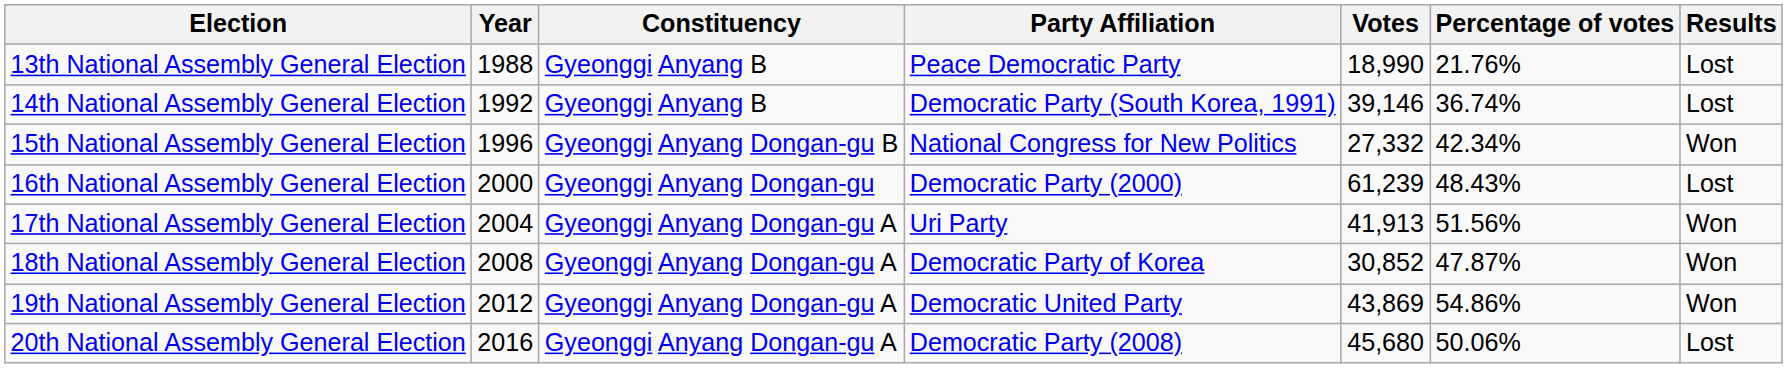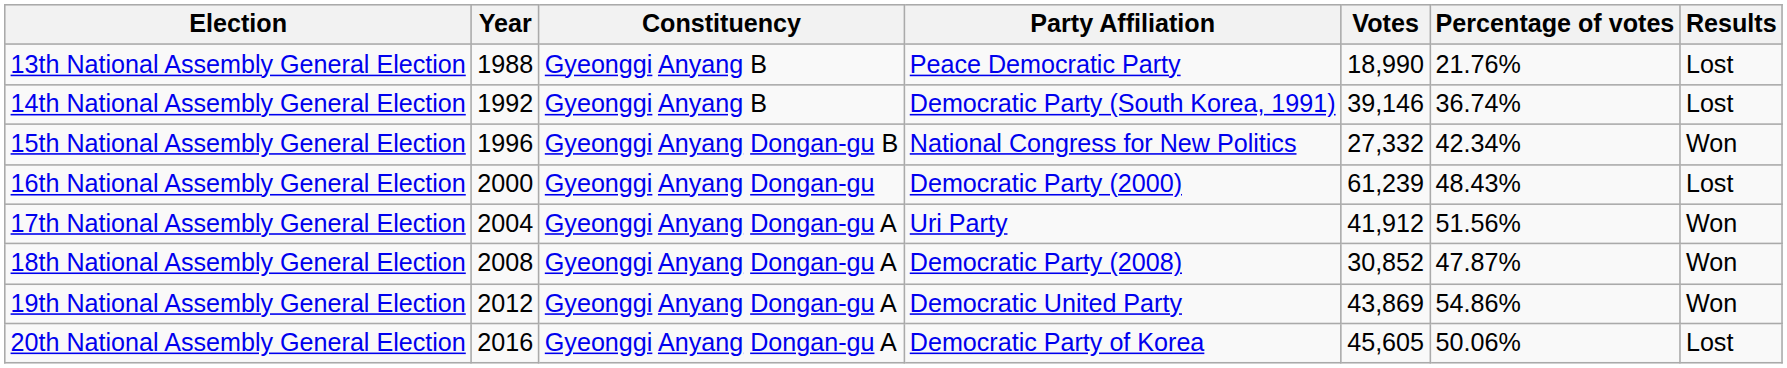 <table class="wikitable">
 <tr>
 <th>Election</th>
 <th>Year</th>
 <th>Constituency</th>
 <th>Party Affiliation</th>
 <th>Votes</th>
 <th>Percentage of votes</th>
 <th>Results</th>
 </tr>
 <tr>
 <td><a href='#'>13th National Assembly General Election</a></td>
 <td>1988</td>
 <td><a href='#'>Gyeonggi</a> <a href='#'>Anyang</a> B</td>
 <td><a href='#'>Peace Democratic Party</a></td>
 <td>18,990</td>
 <td>21.76%</td>
 <td>Lost</td>
 </tr>
 <tr>
 <td><a href='#'>14th National Assembly General Election</a></td>
 <td>1992</td>
 <td><a href='#'>Gyeonggi</a> <a href='#'>Anyang</a> B</td>
 <td><a href='#'>Democratic Party (South Korea, 1991)</a></td>
 <td>39,146</td>
 <td>36.74%</td>
 <td>Lost</td>
 </tr>
 <tr>
 <td><a href='#'>15th National Assembly General Election</a></td>
 <td>1996</td>
 <td><a href='#'>Gyeonggi</a> <a href='#'>Anyang</a> <a href='#'>Dongan-gu</a> B</td>
 <td><a href='#'>National Congress for New Politics</a></td>
 <td>27,332</td>
 <td>42.34%</td>
 <td>Won</td>
 </tr>
 <tr>
 <td><a href='#'>16th National Assembly General Election</a></td>
 <td>2000</td>
 <td><a href='#'>Gyeonggi</a> <a href='#'>Anyang</a> <a href='#'>Dongan-gu</a></td>
 <td><a href='#'>Democratic Party (2000)</a></td>
 <td>61,239</td>
 <td>48.43%</td>
 <td>Lost</td>
 </tr>
 <tr>
 <td><a href='#'>17th National Assembly General Election</a></td>
 <td>2004</td>
 <td><a href='#'>Gyeonggi</a> <a href='#'>Anyang</a> <a href='#'>Dongan-gu</a> A</td>
 <td><a href='#'>Uri Party</a></td>
-<td>41,913</td>
+<td>41,912</td>
 <td>51.56%</td>
 <td>Won</td>
 </tr>
 <tr>
 <td><a href='#'>18th National Assembly General Election</a></td>
 <td>2008</td>
 <td><a href='#'>Gyeonggi</a> <a href='#'>Anyang</a> <a href='#'>Dongan-gu</a> A</td>
-<td><a href='#'>Democratic Party of Korea</a></td>
+<td><a href='#'>Democratic Party (2008)</a></td>
 <td>30,852</td>
 <td>47.87%</td>
 <td>Won</td>
 </tr>
 <tr>
 <td><a href='#'>19th National Assembly General Election</a></td>
 <td>2012</td>
 <td><a href='#'>Gyeonggi</a> <a href='#'>Anyang</a> <a href='#'>Dongan-gu</a> A</td>
 <td><a href='#'>Democratic United Party</a></td>
 <td>43,869</td>
 <td>54.86%</td>
 <td>Won</td>
 </tr>
 <tr>
 <td><a href='#'>20th National Assembly General Election</a></td>
 <td>2016</td>
 <td><a href='#'>Gyeonggi</a> <a href='#'>Anyang</a> <a href='#'>Dongan-gu</a> A</td>
-<td><a href='#'>Democratic Party (2008)</a></td>
-<td>45,680</td>
+<td><a href='#'>Democratic Party of Korea</a></td>
+<td>45,605</td>
 <td>50.06%</td>
 <td>Lost</td>
 </tr>
 </table>
